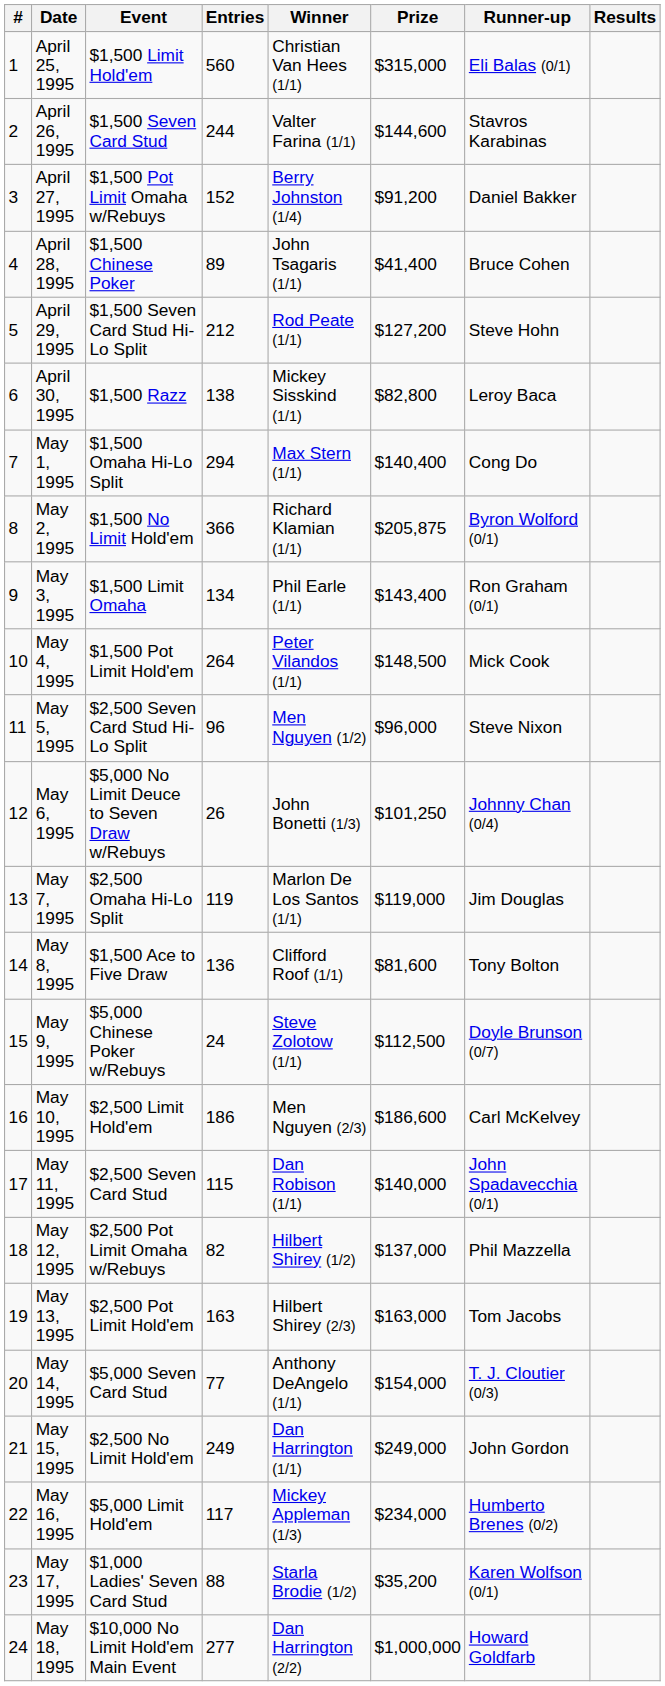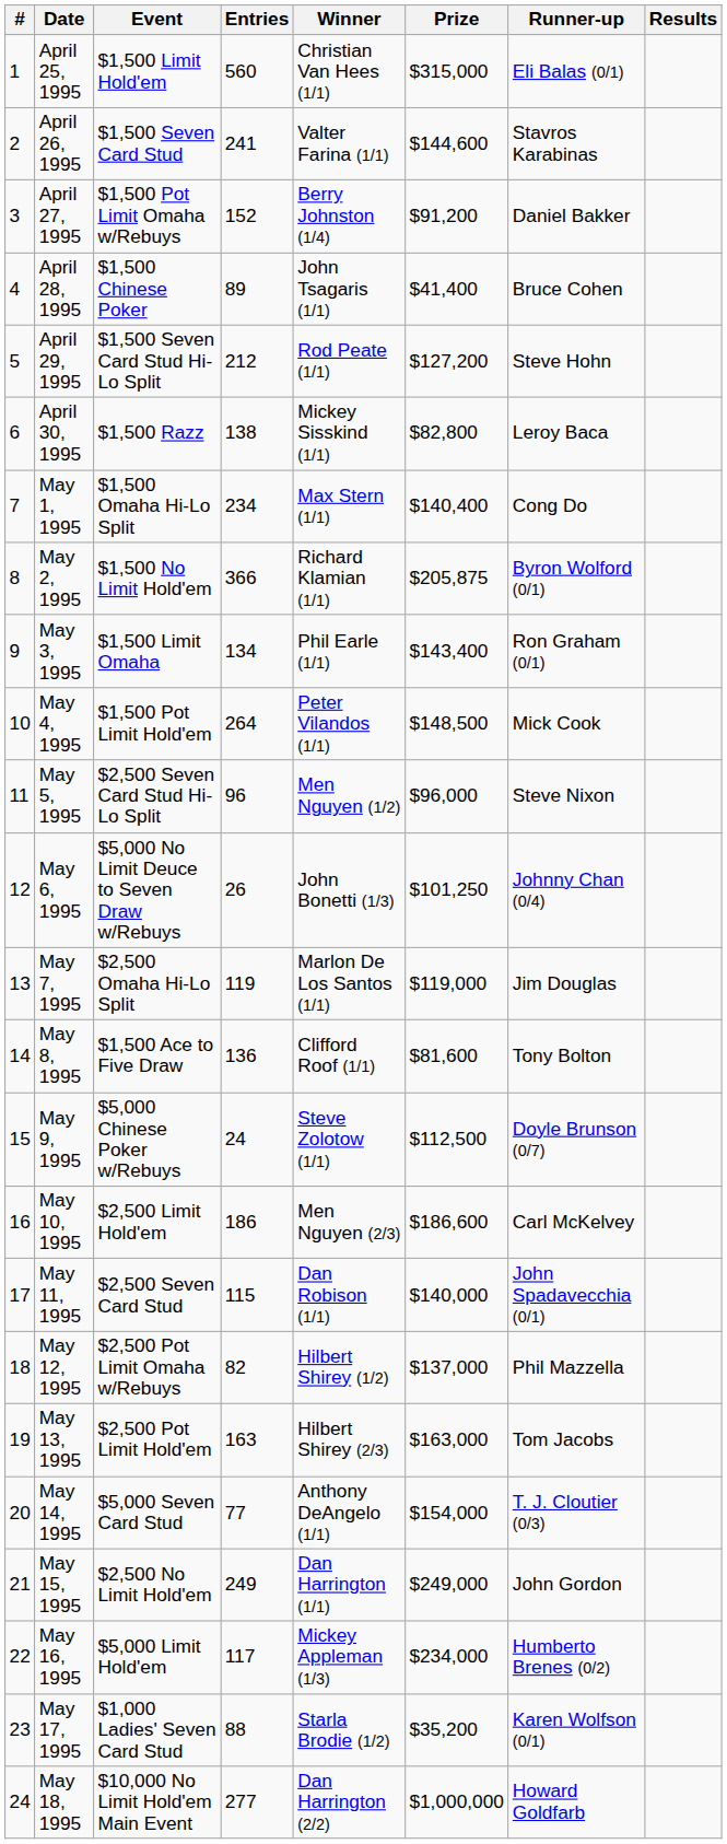 <table class="wikitable sortable">
 <tr>
 <th>#</th>
 <th>Date</th>
 <th bgcolor="#FFEBAD">Event</th>
 <th>Entries</th>
 <th bgcolor="#FFEBAD">Winner</th>
 <th bgcolor="#FFEBAD">Prize</th>
 <th bgcolor="#FFEBAD">Runner-up</th>
 <th>Results</th>
 </tr>
 <tr>
 <td>1</td>
 <td>April 25, 1995</td>
 <td>$1,500 <a href='#'>Limit</a> <a href='#'>Hold'em</a></td>
 <td>560</td>
 <td>Christian Van Hees <small>(1/1)</small></td>
 <td>$315,000</td>
 <td><a href='#'>Eli Balas</a> <small>(0/1)</small></td>
 <td></td>
 </tr>
 <tr>
 <td>2</td>
 <td>April 26, 1995</td>
 <td>$1,500 <a href='#'>Seven Card Stud</a></td>
-<td>244</td>
+<td>241</td>
 <td>Valter Farina <small>(1/1)</small></td>
 <td>$144,600</td>
 <td>Stavros Karabinas</td>
 <td></td>
 </tr>
 <tr>
 <td>3</td>
 <td>April 27, 1995</td>
 <td>$1,500 <a href='#'>Pot Limit</a> Omaha w/Rebuys</td>
 <td>152</td>
 <td><a href='#'>Berry Johnston</a> <small>(1/4)</small></td>
 <td>$91,200</td>
 <td>Daniel Bakker</td>
 <td></td>
 </tr>
 <tr>
 <td>4</td>
 <td>April 28, 1995</td>
 <td>$1,500 <a href='#'>Chinese Poker</a></td>
 <td>89</td>
 <td>John Tsagaris <small>(1/1)</small></td>
 <td>$41,400</td>
 <td>Bruce Cohen</td>
 <td></td>
 </tr>
 <tr>
 <td>5</td>
 <td>April 29, 1995</td>
 <td>$1,500 Seven Card Stud Hi-Lo Split</td>
 <td>212</td>
 <td><a href='#'>Rod Peate</a> <small>(1/1)</small></td>
 <td>$127,200</td>
 <td>Steve Hohn</td>
 <td></td>
 </tr>
 <tr>
 <td>6</td>
 <td>April 30, 1995</td>
 <td>$1,500 <a href='#'>Razz</a></td>
 <td>138</td>
 <td>Mickey Sisskind <small>(1/1)</small></td>
 <td>$82,800</td>
 <td>Leroy Baca</td>
 <td></td>
 </tr>
 <tr>
 <td>7</td>
 <td>May 1, 1995</td>
 <td>$1,500 Omaha Hi-Lo Split</td>
-<td>294</td>
+<td>234</td>
 <td><a href='#'>Max Stern</a> <small>(1/1)</small></td>
 <td>$140,400</td>
 <td>Cong Do</td>
 <td></td>
 </tr>
 <tr>
 <td>8</td>
 <td>May 2, 1995</td>
 <td>$1,500 <a href='#'>No Limit</a> Hold'em</td>
 <td>366</td>
 <td>Richard Klamian <small>(1/1)</small></td>
 <td>$205,875</td>
 <td><a href='#'>Byron Wolford</a> <small>(0/1)</small></td>
 <td></td>
 </tr>
 <tr>
 <td>9</td>
 <td>May 3, 1995</td>
 <td>$1,500 Limit <a href='#'>Omaha</a></td>
 <td>134</td>
 <td>Phil Earle <small>(1/1)</small></td>
 <td>$143,400</td>
 <td>Ron Graham <small>(0/1)</small></td>
 <td></td>
 </tr>
 <tr>
 <td>10</td>
 <td>May 4, 1995</td>
 <td>$1,500 Pot Limit Hold'em</td>
 <td>264</td>
 <td><a href='#'>Peter Vilandos</a> <small>(1/1)</small></td>
 <td>$148,500</td>
 <td>Mick Cook</td>
 <td></td>
 </tr>
 <tr>
 <td>11</td>
 <td>May 5, 1995</td>
 <td>$2,500 Seven Card Stud Hi-Lo Split</td>
 <td>96</td>
 <td><a href='#'>Men Nguyen</a> <small>(1/2)</small></td>
 <td>$96,000</td>
 <td>Steve Nixon</td>
 <td></td>
 </tr>
 <tr>
 <td>12</td>
 <td>May 6, 1995</td>
 <td>$5,000 No Limit Deuce to Seven <a href='#'>Draw</a> w/Rebuys</td>
 <td>26</td>
 <td>John Bonetti <small>(1/3)</small></td>
 <td>$101,250</td>
 <td><a href='#'>Johnny Chan</a> <small>(0/4)</small></td>
 <td></td>
 </tr>
 <tr>
 <td>13</td>
 <td>May 7, 1995</td>
 <td>$2,500 Omaha Hi-Lo Split</td>
 <td>119</td>
 <td>Marlon De Los Santos <small>(1/1)</small></td>
 <td>$119,000</td>
 <td>Jim Douglas</td>
 <td></td>
 </tr>
 <tr>
 <td>14</td>
 <td>May 8, 1995</td>
 <td>$1,500 Ace to Five Draw</td>
 <td>136</td>
 <td>Clifford Roof <small>(1/1)</small></td>
 <td>$81,600</td>
 <td>Tony Bolton</td>
 <td></td>
 </tr>
 <tr>
 <td>15</td>
 <td>May 9, 1995</td>
 <td>$5,000 Chinese Poker w/Rebuys</td>
 <td>24</td>
 <td><a href='#'>Steve Zolotow</a> <small>(1/1)</small></td>
 <td>$112,500</td>
 <td><a href='#'>Doyle Brunson</a> <small>(0/7)</small></td>
 <td></td>
 </tr>
 <tr>
 <td>16</td>
 <td>May 10, 1995</td>
 <td>$2,500 Limit Hold'em</td>
 <td>186</td>
 <td>Men Nguyen <small>(2/3)</small></td>
 <td>$186,600</td>
 <td>Carl McKelvey</td>
 <td></td>
 </tr>
 <tr>
 <td>17</td>
 <td>May 11, 1995</td>
 <td>$2,500 Seven Card Stud</td>
 <td>115</td>
 <td><a href='#'>Dan Robison</a> <small>(1/1)</small></td>
 <td>$140,000</td>
 <td><a href='#'>John Spadavecchia</a> <small>(0/1)</small></td>
 <td></td>
 </tr>
 <tr>
 <td>18</td>
 <td>May 12, 1995</td>
 <td>$2,500 Pot Limit Omaha w/Rebuys</td>
 <td>82</td>
 <td><a href='#'>Hilbert Shirey</a> <small>(1/2)</small></td>
 <td>$137,000</td>
 <td>Phil Mazzella</td>
 <td></td>
 </tr>
 <tr>
 <td>19</td>
 <td>May 13, 1995</td>
 <td>$2,500 Pot Limit Hold'em</td>
 <td>163</td>
 <td>Hilbert Shirey <small>(2/3)</small></td>
 <td>$163,000</td>
 <td>Tom Jacobs</td>
 <td></td>
 </tr>
 <tr>
 <td>20</td>
 <td>May 14, 1995</td>
 <td>$5,000 Seven Card Stud</td>
 <td>77</td>
 <td>Anthony DeAngelo <small>(1/1)</small></td>
 <td>$154,000</td>
 <td><a href='#'>T. J. Cloutier</a> <small>(0/3)</small></td>
 <td></td>
 </tr>
 <tr>
 <td>21</td>
 <td>May 15, 1995</td>
 <td>$2,500 No Limit Hold'em</td>
 <td>249</td>
 <td><a href='#'>Dan Harrington</a> <small>(1/1)</small></td>
 <td>$249,000</td>
 <td>John Gordon</td>
 <td></td>
 </tr>
 <tr>
 <td>22</td>
 <td>May 16, 1995</td>
 <td>$5,000 Limit Hold'em</td>
 <td>117</td>
 <td><a href='#'>Mickey Appleman</a> <small>(1/3)</small></td>
 <td>$234,000</td>
 <td><a href='#'>Humberto Brenes</a> <small>(0/2)</small></td>
 <td></td>
 </tr>
 <tr>
 <td>23</td>
 <td>May 17, 1995</td>
 <td>$1,000 Ladies' Seven Card Stud</td>
 <td>88</td>
 <td><a href='#'>Starla Brodie</a> <small>(1/2)</small></td>
 <td>$35,200</td>
 <td><a href='#'>Karen Wolfson</a> <small>(0/1)</small></td>
 <td></td>
 </tr>
 <tr>
 <td>24</td>
 <td>May 18, 1995</td>
 <td>$10,000 No Limit Hold'em Main Event</td>
 <td>277</td>
 <td><a href='#'>Dan Harrington</a> <small>(2/2)</small></td>
 <td>$1,000,000</td>
 <td><a href='#'>Howard Goldfarb</a></td>
 <td></td>
 </tr>
 </table>
